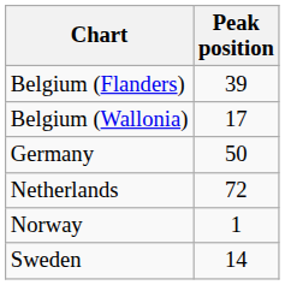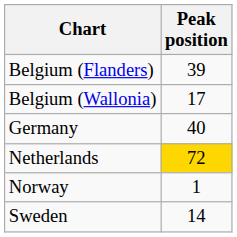 <table class="wikitable sortable">
 <tr>
 <th align="left">Chart</th>
 <th align="center">Peak<br>position</th>
 </tr>
 <tr>
 <td align="left">Belgium (<a href='#'>Flanders</a>)</td>
 <td align="center">39</td>
 </tr>
 <tr>
 <td align="left">Belgium (<a href='#'>Wallonia</a>)</td>
 <td align="center">17</td>
 </tr>
 <tr>
 <td align="left">Germany</td>
-<td align="center">50</td>
+<td align="center">40</td>
 </tr>
 <tr>
 <td align="left">Netherlands</td>
-<td align="center">72</td>
+<td align="center" style="background: gold;">72</td>
 </tr>
 <tr>
 <td align="left">Norway</td>
 <td align="center">1</td>
 </tr>
 <tr>
 <td align="left">Sweden</td>
 <td align="center">14</td>
 </tr>
 </table>
